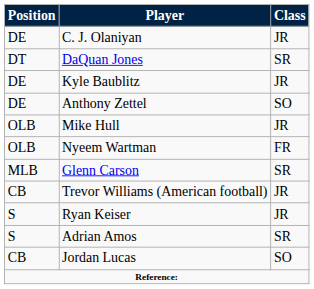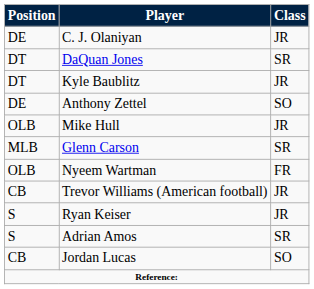 <table class="wikitable">
 <tr>
 <th style="background:#024; color:#fff;">Position</th>
 <th style="background:#024; color:#fff;">Player</th>
 <th style="background:#024; color:#fff;">Class</th>
 </tr>
 <tr>
 <td>DE</td>
 <td>C. J. Olaniyan</td>
 <td>JR</td>
 </tr>
 <tr>
 <td>DT</td>
 <td><a href='#'>DaQuan Jones</a></td>
 <td>SR</td>
 </tr>
 <tr>
-<td>DE</td>
+<td>DT</td>
 <td>Kyle Baublitz</td>
 <td>JR</td>
 </tr>
 <tr>
 <td>DE</td>
 <td>Anthony Zettel</td>
 <td>SO</td>
 </tr>
 <tr>
 <td>OLB</td>
 <td>Mike Hull</td>
 <td>JR</td>
 </tr>
 <tr>
+<td>MLB</td>
+<td><a href='#'>Glenn Carson</a></td>
+<td>SR</td>
+</tr>
+<tr>
 <td>OLB</td>
 <td>Nyeem Wartman</td>
 <td>FR</td>
-</tr>
-<tr>
-<td>MLB</td>
-<td><a href='#'>Glenn Carson</a></td>
-<td>SR</td>
 </tr>
 <tr>
 <td>CB</td>
 <td>Trevor Williams (American football)</td>
 <td>JR</td>
 </tr>
 <tr>
 <td>S</td>
 <td>Ryan Keiser</td>
 <td>JR</td>
 </tr>
 <tr>
 <td>S</td>
 <td>Adrian Amos</td>
 <td>SR</td>
 </tr>
 <tr>
 <td>CB</td>
 <td>Jordan Lucas</td>
 <td>SO</td>
 </tr>
 <tr>
 <td colspan="3"  style="font-size:8pt; text-align:center;"><strong>Reference:</strong></td>
 </tr>
 </table>
